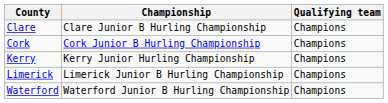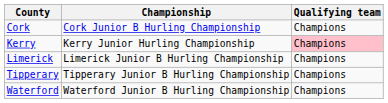 <table class=wikitable>
 <tr>
 <th>County</th>
 <th>Championship</th>
 <th>Qualifying team</th>
-</tr>
-<tr>
-<td><a href='#'>Clare</a></td>
-<td>Clare Junior B Hurling Championship</td>
-<td>Champions</td>
 </tr>
 <tr>
 <td><a href='#'>Cork</a></td>
 <td><a href='#'>Cork Junior B Hurling Championship</a></td>
 <td>Champions</td>
 </tr>
 <tr>
 <td><a href='#'>Kerry</a></td>
 <td>Kerry Junior Hurling Championship</td>
-<td>Champions</td>
+<td style="background: pink;">Champions</td>
 </tr>
 <tr>
 <td><a href='#'>Limerick</a></td>
 <td>Limerick Junior B Hurling Championship</td>
+<td>Champions</td>
+</tr>
+<tr>
+<td><a href='#'>Tipperary</a></td>
+<td>Tipperary Junior B Hurling Championship</td>
 <td>Champions</td>
 </tr>
 <tr>
 <td><a href='#'>Waterford</a></td>
 <td>Waterford Junior B Hurling Championship</td>
 <td>Champions</td>
 </tr>
 </table>
